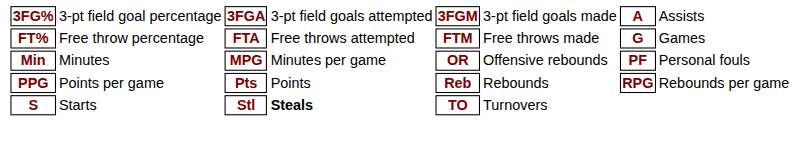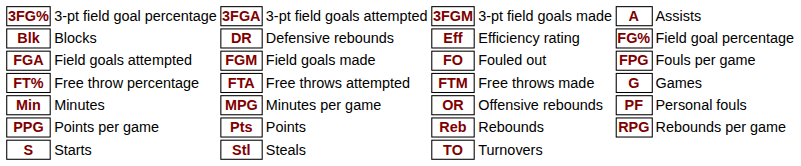 <table border="0" style="background: white; color: black; font-size: 85%; text-align: left; margin: auto;">
 <tr>
 <th style="border: 1px solid black; #F2F2F2; color: maroon; text-align: center">3FG%</th>
 <td>3-pt field goal percentage</td>
 <th style="border: 1px solid black; #F2F2F2; color: maroon; text-align: center">3FGA</th>
 <td>3-pt field goals attempted</td>
 <th style="border: 1px solid black; #F2F2F2; color: maroon; text-align: center">3FGM</th>
 <td>3-pt field goals made</td>
 <th style="border: 1px solid black; #F2F2F2; color: maroon; text-align: center">A</th>
 <td>Assists</td>
+</tr>
+<tr align="center" style="background: white; color: black; text-align: left">
+<th style="border: 1px solid black; #F2F2F2; color: maroon; text-align: center">Blk</th>
+<td>Blocks</td>
+<th style="border: 1px solid black; #F2F2F2; color: maroon; text-align: center">DR</th>
+<td>Defensive rebounds</td>
+<th style="border: 1px solid black; #F2F2F2; color: maroon; text-align: center">Eff</th>
+<td>Efficiency rating</td>
+<th style="border: 1px solid black; #F2F2F2; color: maroon; text-align: center">FG%</th>
+<td>Field goal percentage</td>
+</tr>
+<tr align="center" style="background: white; color: black; text-align: left">
+<th style="border: 1px solid black; #F2F2F2; color: maroon; text-align: center">FGA</th>
+<td>Field goals attempted</td>
+<th style="border: 1px solid black; #F2F2F2; color: maroon; text-align: center">FGM</th>
+<td>Field goals made</td>
+<th style="border: 1px solid black; #F2F2F2; color: maroon; text-align: center">FO</th>
+<td>Fouled out</td>
+<th style="border: 1px solid black; #F2F2F2; color: maroon; text-align: center">FPG</th>
+<td>Fouls per game</td>
 </tr>
 <tr align="center" style="background: white; color: black; text-align: left">
 <th style="border: 1px solid black; #F2F2F2; color: maroon; text-align: center">FT%</th>
 <td>Free throw percentage</td>
 <th style="border: 1px solid black; #F2F2F2; color: maroon; text-align: center">FTA</th>
 <td>Free throws attempted</td>
 <th style="border: 1px solid black; #F2F2F2; color: maroon; text-align: center">FTM</th>
 <td>Free throws made</td>
 <th style="border: 1px solid black; #F2F2F2; color: maroon; text-align: center">G</th>
 <td>Games</td>
 </tr>
 <tr align="center" style="background: white; color: black; text-align: left">
 <th style="border: 1px solid black; #F2F2F2; color: maroon; text-align: center">Min</th>
 <td>Minutes</td>
 <th style="border: 1px solid black; #F2F2F2; color: maroon; text-align: center">MPG</th>
 <td>Minutes per game</td>
 <th style="border: 1px solid black; #F2F2F2; color: maroon; text-align: center">OR</th>
 <td>Offensive rebounds</td>
 <th style="border: 1px solid black; #F2F2F2; color: maroon; text-align: center">PF</th>
 <td>Personal fouls</td>
 </tr>
 <tr align="center" style="background: white; color: black; text-align: left">
 <th style="border: 1px solid black; #F2F2F2; color: maroon; text-align: center">PPG</th>
 <td>Points per game</td>
 <th style="border: 1px solid black; #F2F2F2; color: maroon; text-align: center">Pts</th>
 <td>Points</td>
 <th style="border: 1px solid black; #F2F2F2; color: maroon; text-align: center">Reb</th>
 <td>Rebounds</td>
 <th style="border: 1px solid black; #F2F2F2; color: maroon; text-align: center">RPG</th>
 <td>Rebounds per game</td>
 </tr>
 <tr align="center" style="background: white; color: black; text-align: left">
 <th style="border: 1px solid black; #F2F2F2; color: maroon; text-align: center">S</th>
 <td>Starts</td>
 <th style="border: 1px solid black; #F2F2F2; color: maroon; text-align: center">Stl</th>
-<td><strong>Steals</strong></td>
+<td>Steals</td>
 <th style="border: 1px solid black; #F2F2F2; color: maroon; text-align: center">TO</th>
 <td>Turnovers</td>
 </tr>
 </table>
